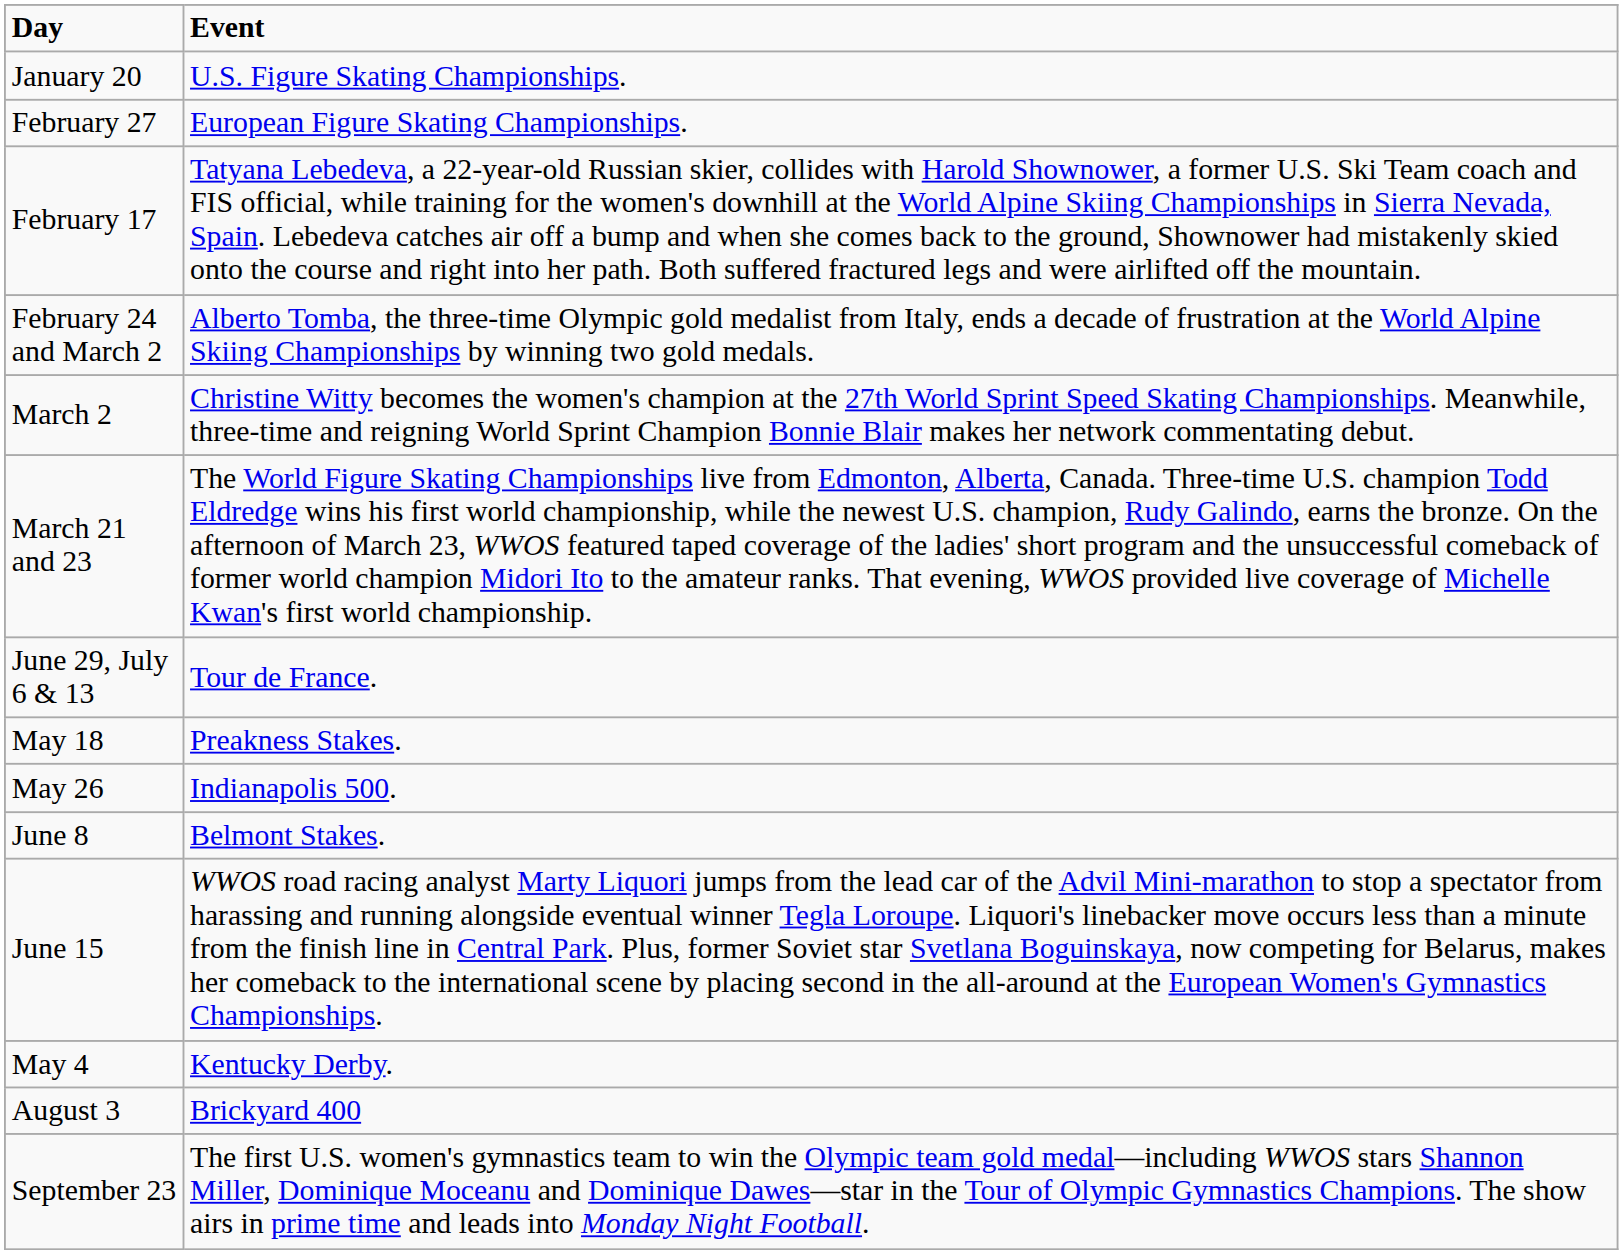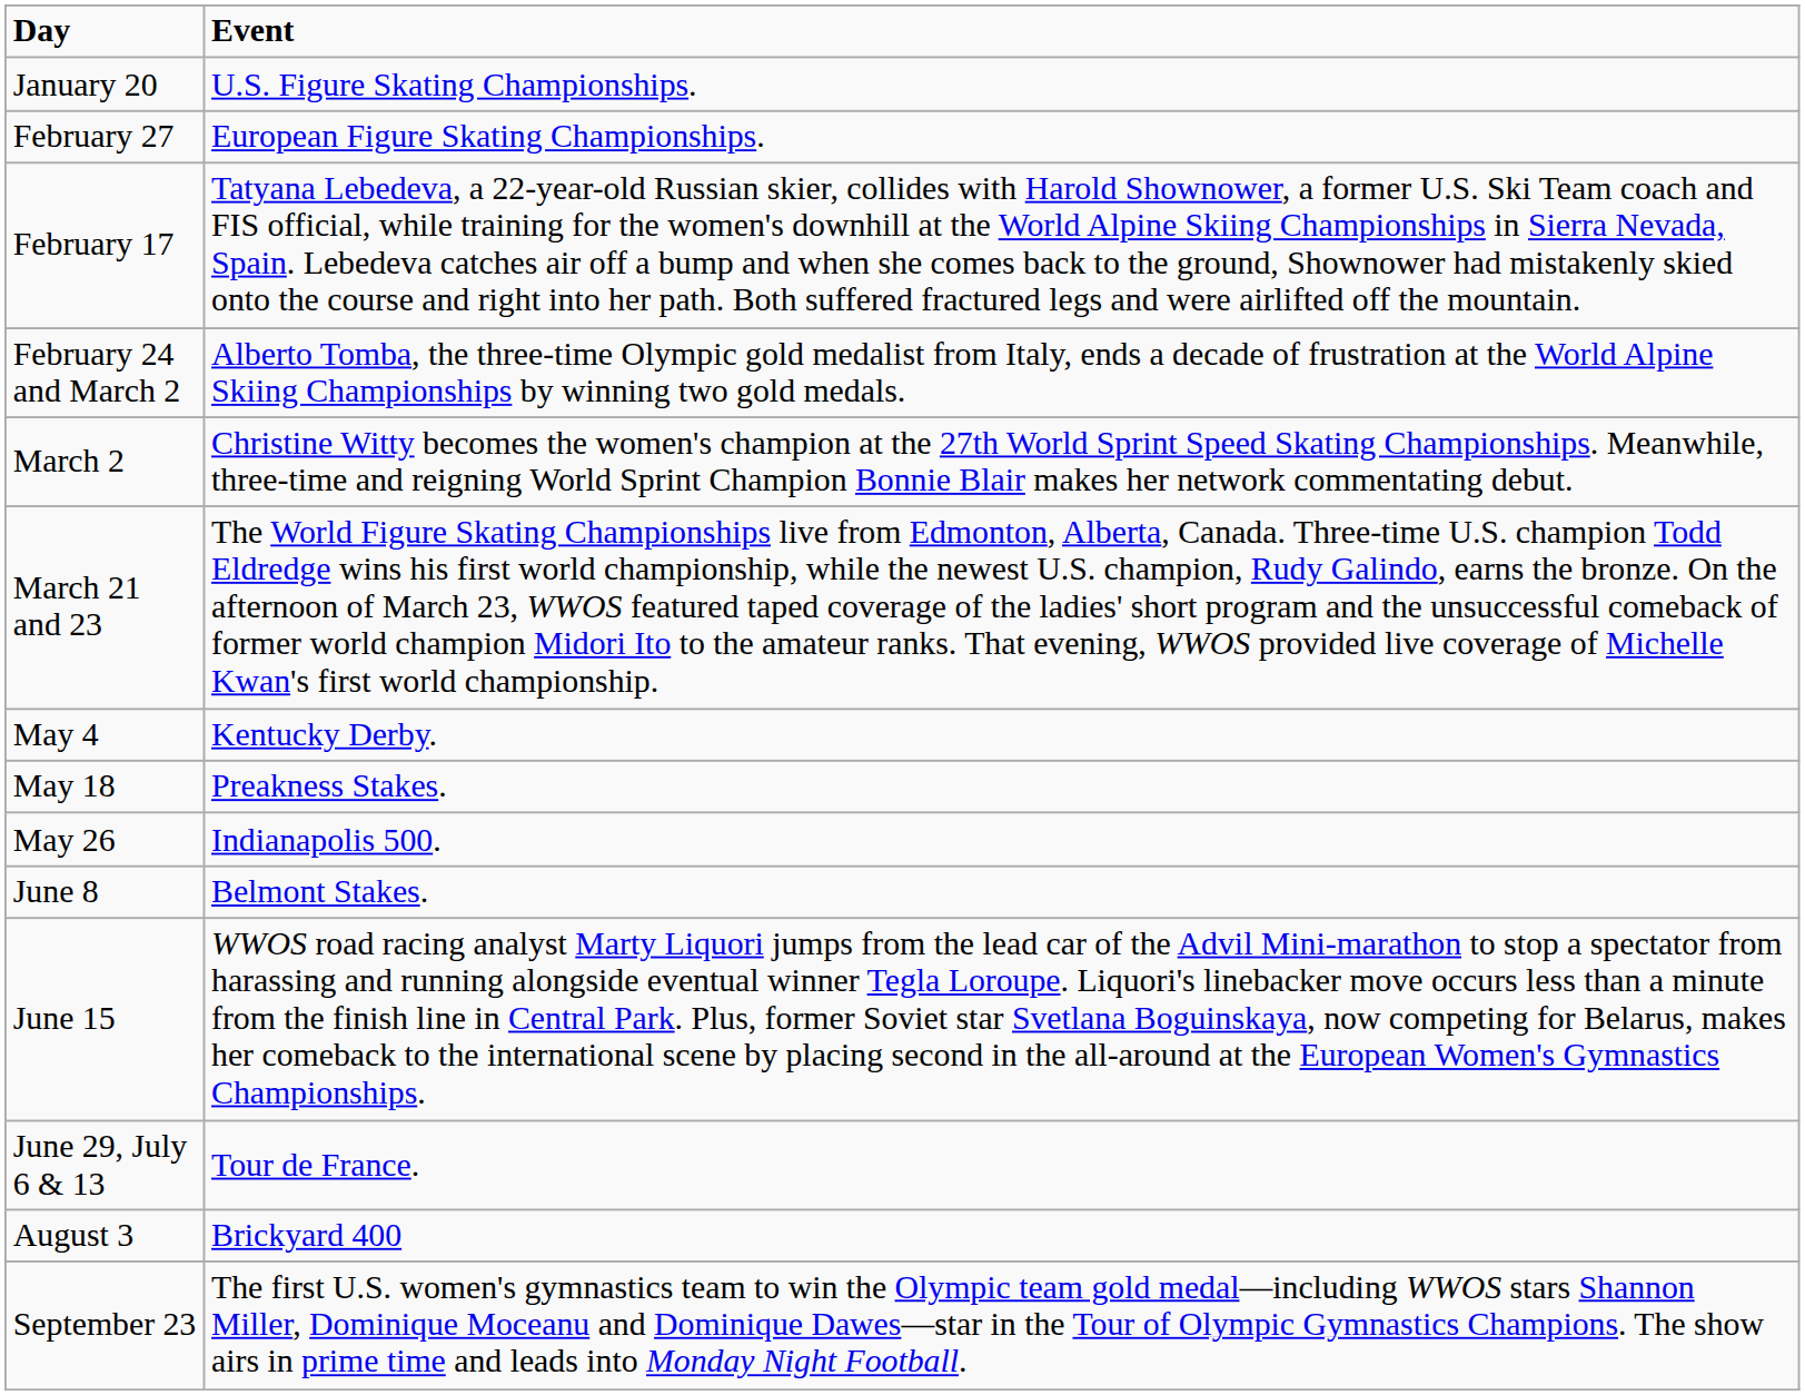 <table class="wikitable">
 <tr>
 <td><strong>Day</strong></td>
 <td><strong>Event</strong></td>
 </tr>
 <tr>
 <td>January 20</td>
 <td><a href='#'>U.S. Figure Skating Championships</a>.</td>
 </tr>
 <tr>
 <td>February 27</td>
 <td><a href='#'>European Figure Skating Championships</a>.</td>
 </tr>
 <tr>
 <td>February 17</td>
 <td><a href='#'>Tatyana Lebedeva</a>, a 22-year-old Russian skier, collides with <a href='#'>Harold Shownower</a>, a former U.S. Ski Team coach and FIS official, while training for the women's downhill at the <a href='#'>World Alpine Skiing Championships</a> in <a href='#'>Sierra Nevada, Spain</a>. Lebedeva catches air off a bump and when she comes back to the ground, Shownower had mistakenly skied onto the course and right into her path. Both suffered fractured legs and were airlifted off the mountain.</td>
 </tr>
 <tr>
 <td>February 24 and March 2</td>
 <td><a href='#'>Alberto Tomba</a>, the three-time Olympic gold medalist from Italy, ends a decade of frustration at the <a href='#'>World Alpine Skiing Championships</a> by winning two gold medals.</td>
 </tr>
 <tr>
 <td>March 2</td>
 <td><a href='#'>Christine Witty</a> becomes the women's champion at the <a href='#'>27th World Sprint Speed Skating Championships</a>. Meanwhile, three-time and reigning World Sprint Champion <a href='#'>Bonnie Blair</a> makes her network commentating debut.</td>
 </tr>
 <tr>
 <td>March 21 and 23</td>
 <td>The <a href='#'>World Figure Skating Championships</a> live from <a href='#'>Edmonton</a>, <a href='#'>Alberta</a>, Canada. Three-time U.S. champion <a href='#'>Todd Eldredge</a> wins his first world championship, while the newest U.S. champion, <a href='#'>Rudy Galindo</a>, earns the bronze. On the afternoon of March 23, <em>WWOS</em> featured taped coverage of the ladies' short program and the unsuccessful comeback of former world champion <a href='#'>Midori Ito</a> to the amateur ranks. That evening, <em>WWOS</em> provided live coverage of <a href='#'>Michelle Kwan</a>'s first world championship.</td>
 </tr>
 <tr>
-<td>June 29, July 6 & 13</td>
-<td><a href='#'>Tour de France</a>.</td>
+<td>May 4</td>
+<td><a href='#'>Kentucky Derby</a>.</td>
 </tr>
 <tr>
 <td>May 18</td>
 <td><a href='#'>Preakness Stakes</a>.</td>
 </tr>
 <tr>
 <td>May 26</td>
 <td><a href='#'>Indianapolis 500</a>.</td>
 </tr>
 <tr>
 <td>June 8</td>
 <td><a href='#'>Belmont Stakes</a>.</td>
 </tr>
 <tr>
 <td>June 15</td>
 <td><em>WWOS</em> road racing analyst <a href='#'>Marty Liquori</a> jumps from the lead car of the <a href='#'>Advil Mini-marathon</a> to stop a spectator from harassing and running alongside eventual winner <a href='#'>Tegla Loroupe</a>. Liquori's linebacker move occurs less than a minute from the finish line in <a href='#'>Central Park</a>. Plus, former Soviet star <a href='#'>Svetlana Boguinskaya</a>, now competing for Belarus, makes her comeback to the international scene by placing second in the all-around at the <a href='#'>European Women's Gymnastics Championships</a>.</td>
 </tr>
 <tr>
-<td>May 4</td>
-<td><a href='#'>Kentucky Derby</a>.</td>
+<td>June 29, July 6 & 13</td>
+<td><a href='#'>Tour de France</a>.</td>
 </tr>
 <tr>
 <td>August 3</td>
 <td><a href='#'>Brickyard 400</a></td>
 </tr>
 <tr>
 <td>September 23</td>
 <td>The first U.S. women's gymnastics team to win the <a href='#'>Olympic team gold medal</a>—including <em>WWOS</em> stars <a href='#'>Shannon Miller</a>, <a href='#'>Dominique Moceanu</a> and <a href='#'>Dominique Dawes</a>—star in the <a href='#'>Tour of Olympic Gymnastics Champions</a>. The show airs in <a href='#'>prime time</a> and leads into <em><a href='#'>Monday Night Football</a></em>.</td>
 </tr>
 </table>
